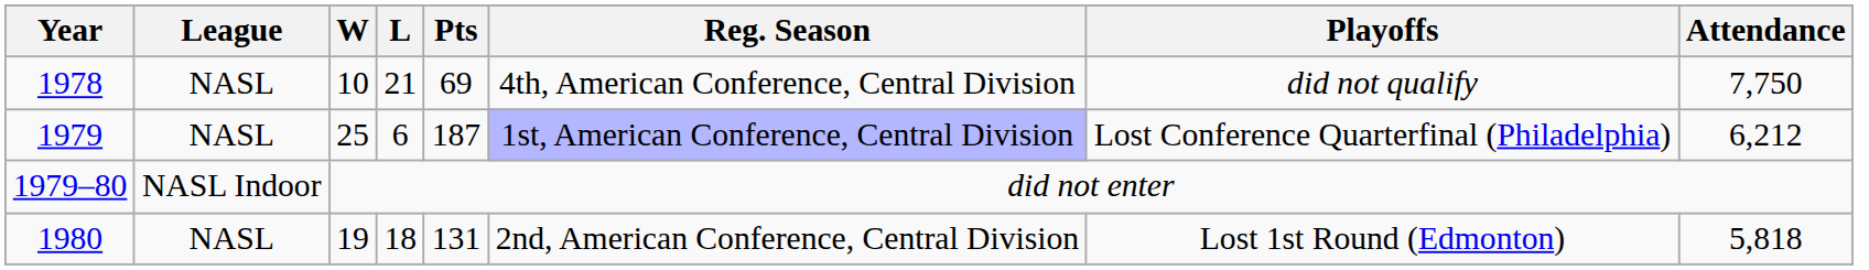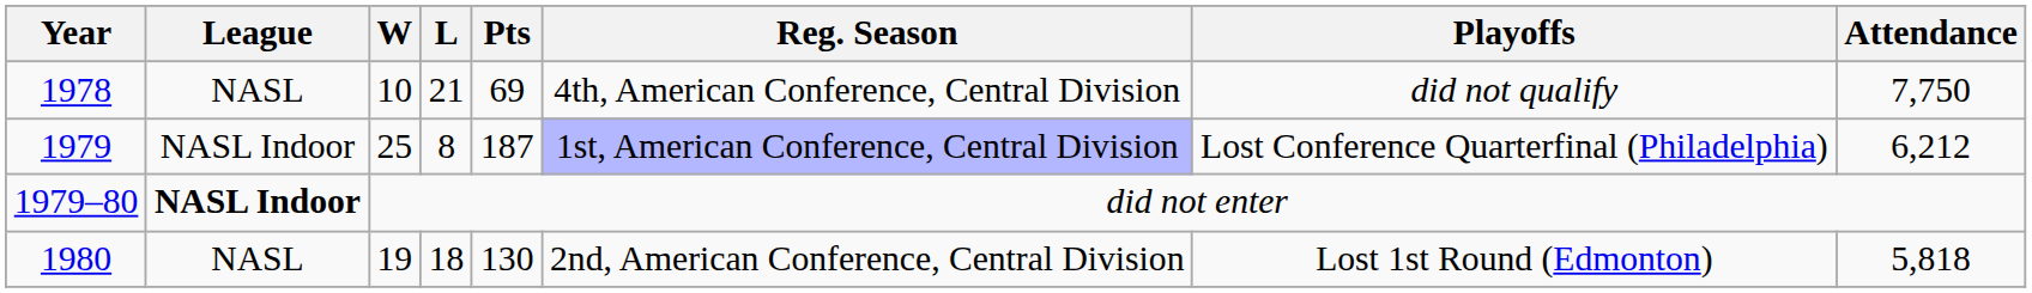 <table class="wikitable" style="text-align:center">
 <tr>
 <th>Year</th>
 <th>League</th>
 <th>W</th>
 <th>L</th>
 <th>Pts</th>
 <th>Reg. Season</th>
 <th>Playoffs</th>
 <th>Attendance</th>
 </tr>
 <tr>
 <td><a href='#'>1978</a></td>
 <td>NASL</td>
 <td>10</td>
 <td>21</td>
 <td>69</td>
 <td>4th, American Conference, Central Division</td>
 <td><em>did not qualify</em></td>
 <td>7,750</td>
 </tr>
 <tr>
 <td><a href='#'>1979</a></td>
-<td>NASL</td>
+<td>NASL Indoor</td>
 <td>25</td>
-<td>6</td>
+<td>8</td>
 <td>187</td>
 <td bgcolor="B3B7FF">1st, American Conference, Central Division</td>
 <td>Lost Conference Quarterfinal (<a href='#'>Philadelphia</a>)</td>
 <td>6,212</td>
 </tr>
 <tr>
 <td><a href='#'>1979–80</a></td>
-<td>NASL Indoor</td>
+<td><strong>NASL Indoor</strong></td>
 <td colspan=6><em>did not enter</em></td>
 </tr>
 <tr>
 <td><a href='#'>1980</a></td>
 <td>NASL</td>
 <td>19</td>
 <td>18</td>
-<td>131</td>
+<td>130</td>
 <td>2nd, American Conference, Central Division</td>
 <td>Lost 1st Round (<a href='#'>Edmonton</a>)</td>
 <td>5,818</td>
 </tr>
 </table>
